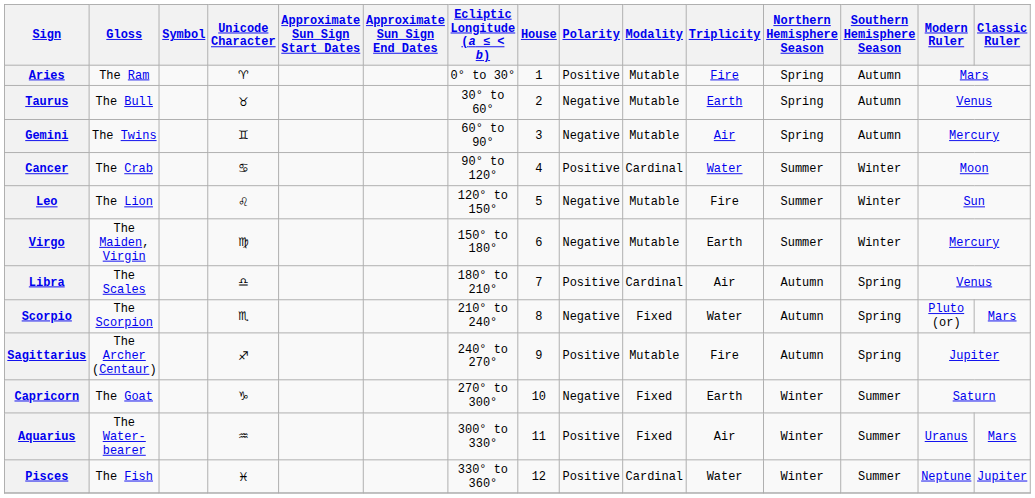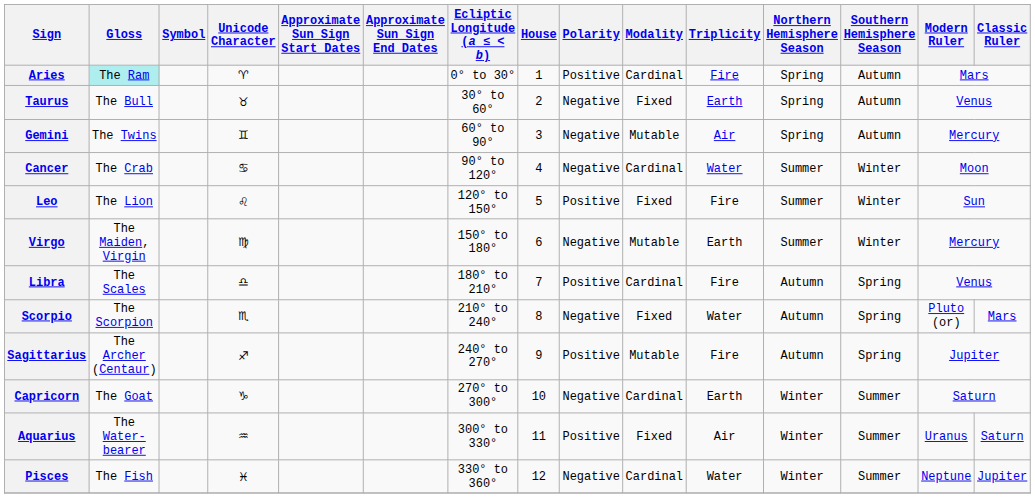 <table class="mw-datatable sortable mw-collapsible plainrowheaders wikitable skin-invert-image" style="text-align:center">
 <tr>
 <th scope="col"><a href='#'>Sign</a></th>
 <th scope="col"><a href='#'>Gloss</a></th>
 <th scope="col"><a href='#'>Symbol</a></th>
 <th scope="col"><a href='#'>Unicode Character</a></th>
 <th scope="col"><a href='#'>Approximate Sun Sign Start Dates</a></th>
 <th scope="col"><a href='#'>Approximate Sun Sign End Dates</a></th>
 <th scope="col"><a href='#'>Ecliptic Longitude<br>(<em>a</em> ≤  < <em>b</em>)</a></th>
 <th scope="col"><a href='#'>House</a></th>
 <th scope="col"><a href='#'>Polarity</a></th>
 <th scope="col"><a href='#'>Modality</a></th>
 <th scope="col"><a href='#'>Triplicity</a></th>
 <th scope="col"><a href='#'>Northern Hemisphere</a> <a href='#'>Season</a></th>
 <th scope="col"><a href='#'>Southern Hemisphere</a> <a href='#'>Season</a></th>
 <th scope="col"><a href='#'>Modern Ruler</a></th>
 <th scope="col"><a href='#'>Classic Ruler</a></th>
 </tr>
 <tr>
 <th scope="row"><a href='#'>Aries</a></th>
-<td>The <a href='#'>Ram</a></td>
+<td style="background: paleturquoise;">The <a href='#'>Ram</a></td>
 <td></td>
 <td>♈︎</td>
 <td></td>
 <td></td>
 <td>0° to 30°</td>
 <td>1</td>
 <td>Positive</td>
-<td>Mutable</td>
+<td>Cardinal</td>
 <td><a href='#'>Fire</a></td>
 <td>Spring</td>
 <td>Autumn</td>
 <td colspan=2><a href='#'>Mars</a></td>
 </tr>
 <tr>
 <th scope="row"><a href='#'>Taurus</a></th>
 <td>The <a href='#'>Bull</a></td>
 <td></td>
 <td>♉︎</td>
 <td></td>
 <td></td>
 <td>30° to 60°</td>
 <td>2</td>
 <td>Negative</td>
-<td>Mutable</td>
+<td>Fixed</td>
 <td><a href='#'>Earth</a></td>
 <td>Spring</td>
 <td>Autumn</td>
 <td colspan=2><a href='#'>Venus</a></td>
 </tr>
 <tr>
 <th scope="row"><a href='#'>Gemini</a></th>
 <td>The <a href='#'>Twins</a></td>
 <td></td>
 <td>♊︎</td>
 <td></td>
 <td></td>
 <td>60° to 90°</td>
 <td>3</td>
 <td>Negative</td>
 <td>Mutable</td>
 <td><a href='#'>Air</a></td>
 <td>Spring</td>
 <td>Autumn</td>
 <td colspan=2><a href='#'>Mercury</a></td>
 </tr>
 <tr>
 <th scope="row"><a href='#'>Cancer</a></th>
 <td>The <a href='#'>Crab</a></td>
 <td> </td>
 <td>♋︎</td>
 <td></td>
 <td></td>
 <td>90° to 120°</td>
 <td>4</td>
-<td>Positive</td>
+<td>Negative</td>
 <td>Cardinal</td>
 <td><a href='#'>Water</a></td>
 <td>Summer</td>
 <td>Winter</td>
 <td colspan=2><a href='#'>Moon</a></td>
 </tr>
 <tr>
 <th scope="row"><a href='#'>Leo</a></th>
 <td>The <a href='#'>Lion</a></td>
 <td></td>
 <td>♌︎</td>
 <td></td>
 <td></td>
 <td>120° to 150°</td>
 <td>5</td>
-<td>Negative</td>
-<td>Mutable</td>
+<td>Positive</td>
+<td>Fixed</td>
 <td>Fire</td>
 <td>Summer</td>
 <td>Winter</td>
 <td colspan=2><a href='#'>Sun</a></td>
 </tr>
 <tr>
 <th scope="row"><a href='#'>Virgo</a></th>
 <td>The <a href='#'>Maiden</a>, <a href='#'>Virgin</a></td>
 <td></td>
 <td>♍︎</td>
 <td></td>
 <td></td>
 <td>150° to 180°</td>
 <td>6</td>
 <td>Negative</td>
 <td>Mutable</td>
 <td>Earth</td>
 <td>Summer</td>
 <td>Winter</td>
 <td colspan=2><a href='#'>Mercury</a></td>
 </tr>
 <tr>
 <th scope="row"><a href='#'>Libra</a></th>
 <td>The <a href='#'>Scales</a></td>
 <td></td>
 <td>♎︎</td>
 <td></td>
 <td></td>
 <td>180° to 210°</td>
 <td>7</td>
 <td>Positive</td>
 <td>Cardinal</td>
-<td>Air</td>
+<td>Fire</td>
 <td>Autumn</td>
 <td>Spring</td>
 <td colspan=2><a href='#'>Venus</a></td>
 </tr>
 <tr>
 <th scope="row"><a href='#'>Scorpio</a></th>
 <td>The <a href='#'>Scorpion</a></td>
 <td></td>
 <td>♏︎</td>
 <td></td>
 <td></td>
 <td>210° to 240°</td>
 <td>8</td>
 <td>Negative</td>
 <td>Fixed</td>
 <td>Water</td>
 <td>Autumn</td>
 <td>Spring</td>
 <td><a href='#'>Pluto</a> (or)</td>
 <td><a href='#'>Mars</a></td>
 </tr>
 <tr>
 <th scope="row"><a href='#'>Sagittarius</a></th>
 <td>The <a href='#'>Archer</a> (<a href='#'>Centaur</a>)</td>
 <td></td>
 <td>♐︎</td>
 <td></td>
 <td></td>
 <td>240° to 270°</td>
 <td>9</td>
 <td>Positive</td>
 <td>Mutable</td>
 <td>Fire</td>
 <td>Autumn</td>
 <td>Spring</td>
 <td colspan=2><a href='#'>Jupiter</a></td>
 </tr>
 <tr>
 <th scope="row"><a href='#'>Capricorn</a></th>
 <td>The <a href='#'>Goat</a></td>
 <td> </td>
 <td>♑︎</td>
 <td></td>
 <td></td>
 <td>270° to 300°</td>
 <td>10</td>
 <td>Negative</td>
-<td>Fixed</td>
+<td>Cardinal</td>
 <td>Earth</td>
 <td>Winter</td>
 <td>Summer</td>
 <td colspan=2><a href='#'>Saturn</a></td>
 </tr>
 <tr>
 <th scope="row"><a href='#'>Aquarius</a></th>
 <td>The <a href='#'>Water-bearer</a></td>
 <td></td>
 <td>♒︎</td>
 <td></td>
 <td></td>
 <td>300° to 330°</td>
 <td>11</td>
 <td>Positive</td>
 <td>Fixed</td>
 <td>Air</td>
 <td>Winter</td>
 <td>Summer</td>
 <td><a href='#'>Uranus</a></td>
-<td><a href='#'>Mars</a></td>
+<td><a href='#'>Saturn</a></td>
 </tr>
 <tr>
 <th scope="row"><a href='#'>Pisces</a></th>
 <td>The <a href='#'>Fish</a></td>
 <td></td>
 <td>♓︎</td>
 <td></td>
 <td></td>
 <td>330° to 360°</td>
 <td>12</td>
-<td>Positive</td>
+<td>Negative</td>
 <td>Cardinal</td>
 <td>Water</td>
 <td>Winter</td>
 <td>Summer</td>
 <td><a href='#'>Neptune</a></td>
 <td><a href='#'>Jupiter</a></td>
 </tr>
 <tr>
 </tr>
 </table>
